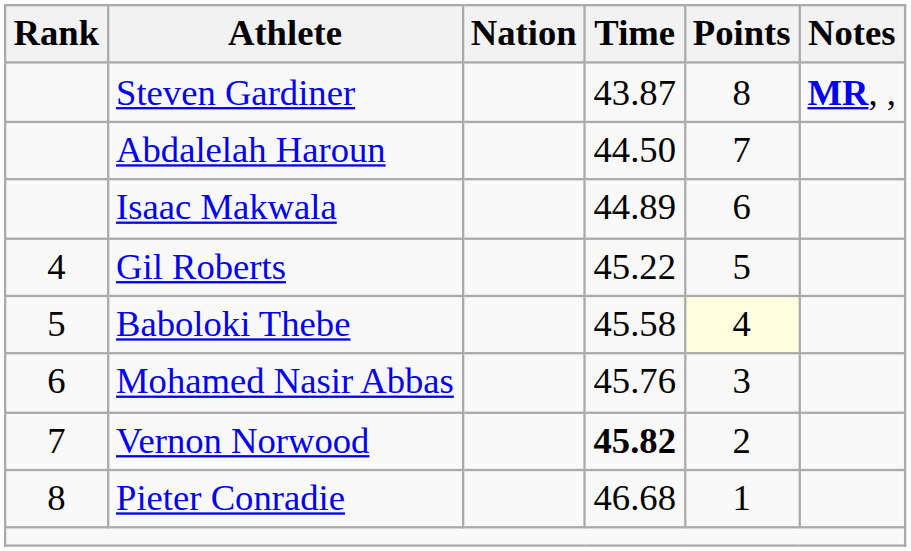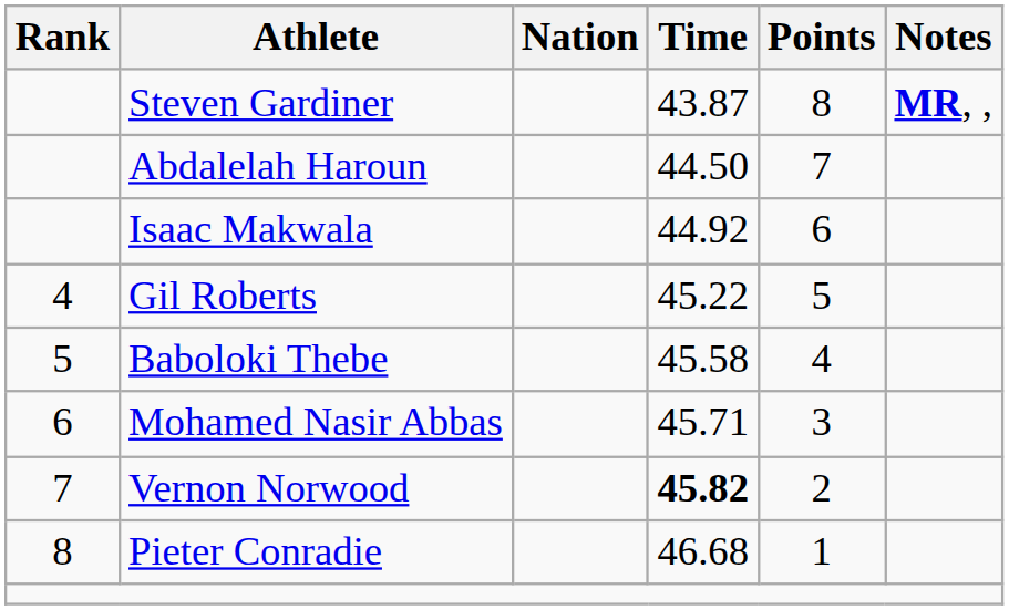 <table class="wikitable sortable" style="text-align:center;">
 <tr>
 <th scope="col" style="width: 10px;">Rank</th>
 <th scope="col">Athlete</th>
 <th scope="col">Nation</th>
 <th scope="col">Time</th>
 <th scope="col">Points</th>
 <th scope="col">Notes</th>
 </tr>
 <tr>
 <td></td>
 <td align=left><a href='#'>Steven Gardiner</a></td>
 <td align=left></td>
 <td>43.87</td>
 <td>8</td>
 <td><strong><a href='#'>MR</a></strong>, <strong></strong>, </td>
 </tr>
 <tr>
 <td></td>
 <td align=left><a href='#'>Abdalelah Haroun</a></td>
 <td align=left></td>
 <td>44.50</td>
 <td>7</td>
 <td></td>
 </tr>
 <tr>
 <td></td>
 <td align=left><a href='#'>Isaac Makwala</a></td>
 <td align=left></td>
-<td>44.89</td>
+<td>44.92</td>
 <td>6</td>
 <td></td>
 </tr>
 <tr>
 <td>4</td>
 <td align=left><a href='#'>Gil Roberts</a></td>
 <td align=left></td>
 <td>45.22</td>
 <td>5</td>
 <td></td>
 </tr>
 <tr>
 <td>5</td>
 <td align=left><a href='#'>Baboloki Thebe</a></td>
 <td align=left></td>
 <td>45.58</td>
-<td style="background: lightyellow;">4</td>
+<td>4</td>
 <td></td>
 </tr>
 <tr>
 <td>6</td>
 <td align=left><a href='#'>Mohamed Nasir Abbas</a></td>
 <td align=left></td>
-<td>45.76</td>
+<td>45.71</td>
 <td>3</td>
 <td></td>
 </tr>
 <tr>
 <td>7</td>
 <td align=left><a href='#'>Vernon Norwood</a></td>
 <td align=left></td>
 <td><strong>45.82</strong></td>
 <td>2</td>
 <td></td>
 </tr>
 <tr>
 <td>8</td>
 <td align=left><a href='#'>Pieter Conradie</a></td>
 <td align=left></td>
 <td>46.68</td>
 <td>1</td>
 <td></td>
 </tr>
 <tr class="sortbottom">
 <td colspan=6></td>
 </tr>
 </table>
